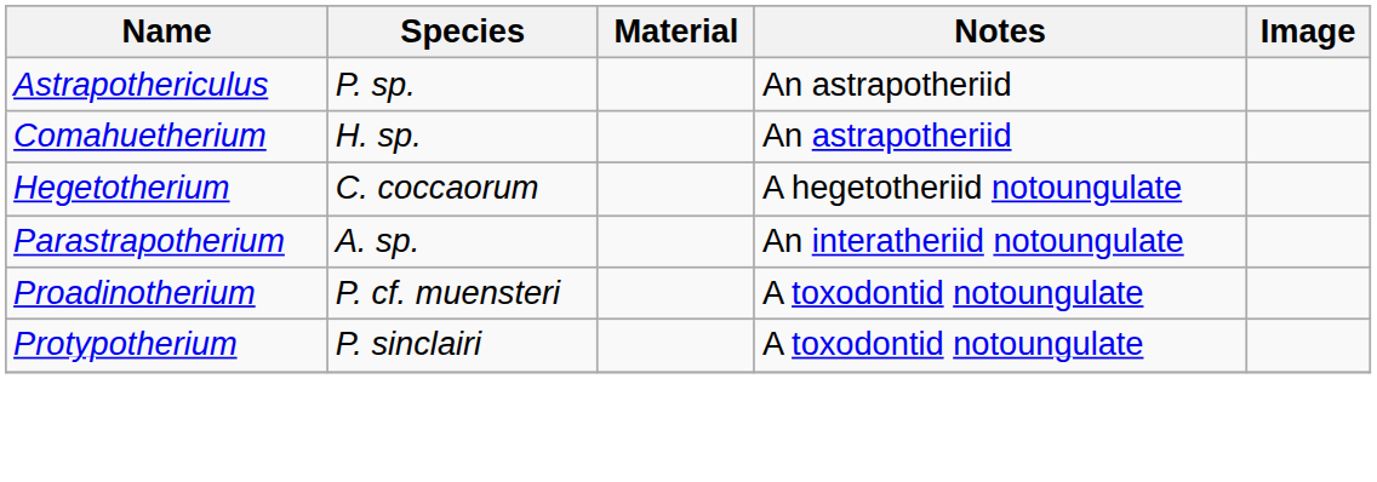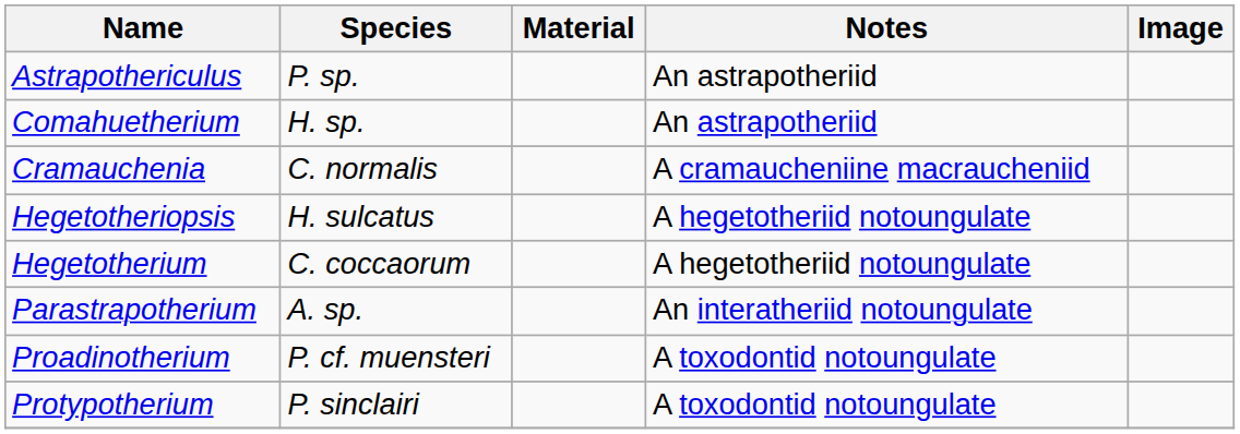 <table class="wikitable" align="center" width="75%">
 <tr>
 <th>Name</th>
 <th>Species</th>
 <th>Material</th>
 <th>Notes</th>
 <th>Image</th>
 </tr>
 <tr>
 <td><em><a href='#'>Astrapothericulus</a></em></td>
 <td><em>P. sp.</em></td>
 <td></td>
 <td>An astrapotheriid</td>
 <td></td>
 </tr>
 <tr>
 <td><em><a href='#'>Comahuetherium</a></em></td>
 <td><em>H. sp.</em></td>
 <td></td>
 <td>An <a href='#'>astrapotheriid</a></td>
+<td></td>
+</tr>
+<tr>
+<td><em><a href='#'>Cramauchenia</a></em></td>
+<td><em>C. normalis</em></td>
+<td></td>
+<td>A <a href='#'>cramaucheniine</a> <a href='#'>macraucheniid</a></td>
+<td></td>
+</tr>
+<tr>
+<td><em><a href='#'>Hegetotheriopsis</a></em></td>
+<td><em>H. sulcatus</em></td>
+<td></td>
+<td>A <a href='#'>hegetotheriid</a> <a href='#'>notoungulate</a></td>
 <td></td>
 </tr>
 <tr>
 <td><em><a href='#'>Hegetotherium</a></em></td>
 <td><em>C. coccaorum</em></td>
 <td></td>
 <td>A hegetotheriid <a href='#'>notoungulate</a></td>
 <td></td>
 </tr>
 <tr>
 <td><em><a href='#'>Parastrapotherium</a></em></td>
 <td><em>A. sp.</em></td>
 <td></td>
 <td>An <a href='#'>interatheriid</a> <a href='#'>notoungulate</a></td>
 <td></td>
 </tr>
 <tr>
 <td><em><a href='#'>Proadinotherium</a></em></td>
 <td><em>P. cf. muensteri</em></td>
 <td></td>
 <td>A <a href='#'>toxodontid</a> <a href='#'>notoungulate</a></td>
 <td></td>
 </tr>
 <tr>
 <td><em><a href='#'>Protypotherium</a></em></td>
 <td><em>P. sinclairi</em></td>
 <td></td>
 <td>A <a href='#'>toxodontid</a> <a href='#'>notoungulate</a></td>
 <td></td>
 </tr>
 <tr>
 </tr>
 </table>
